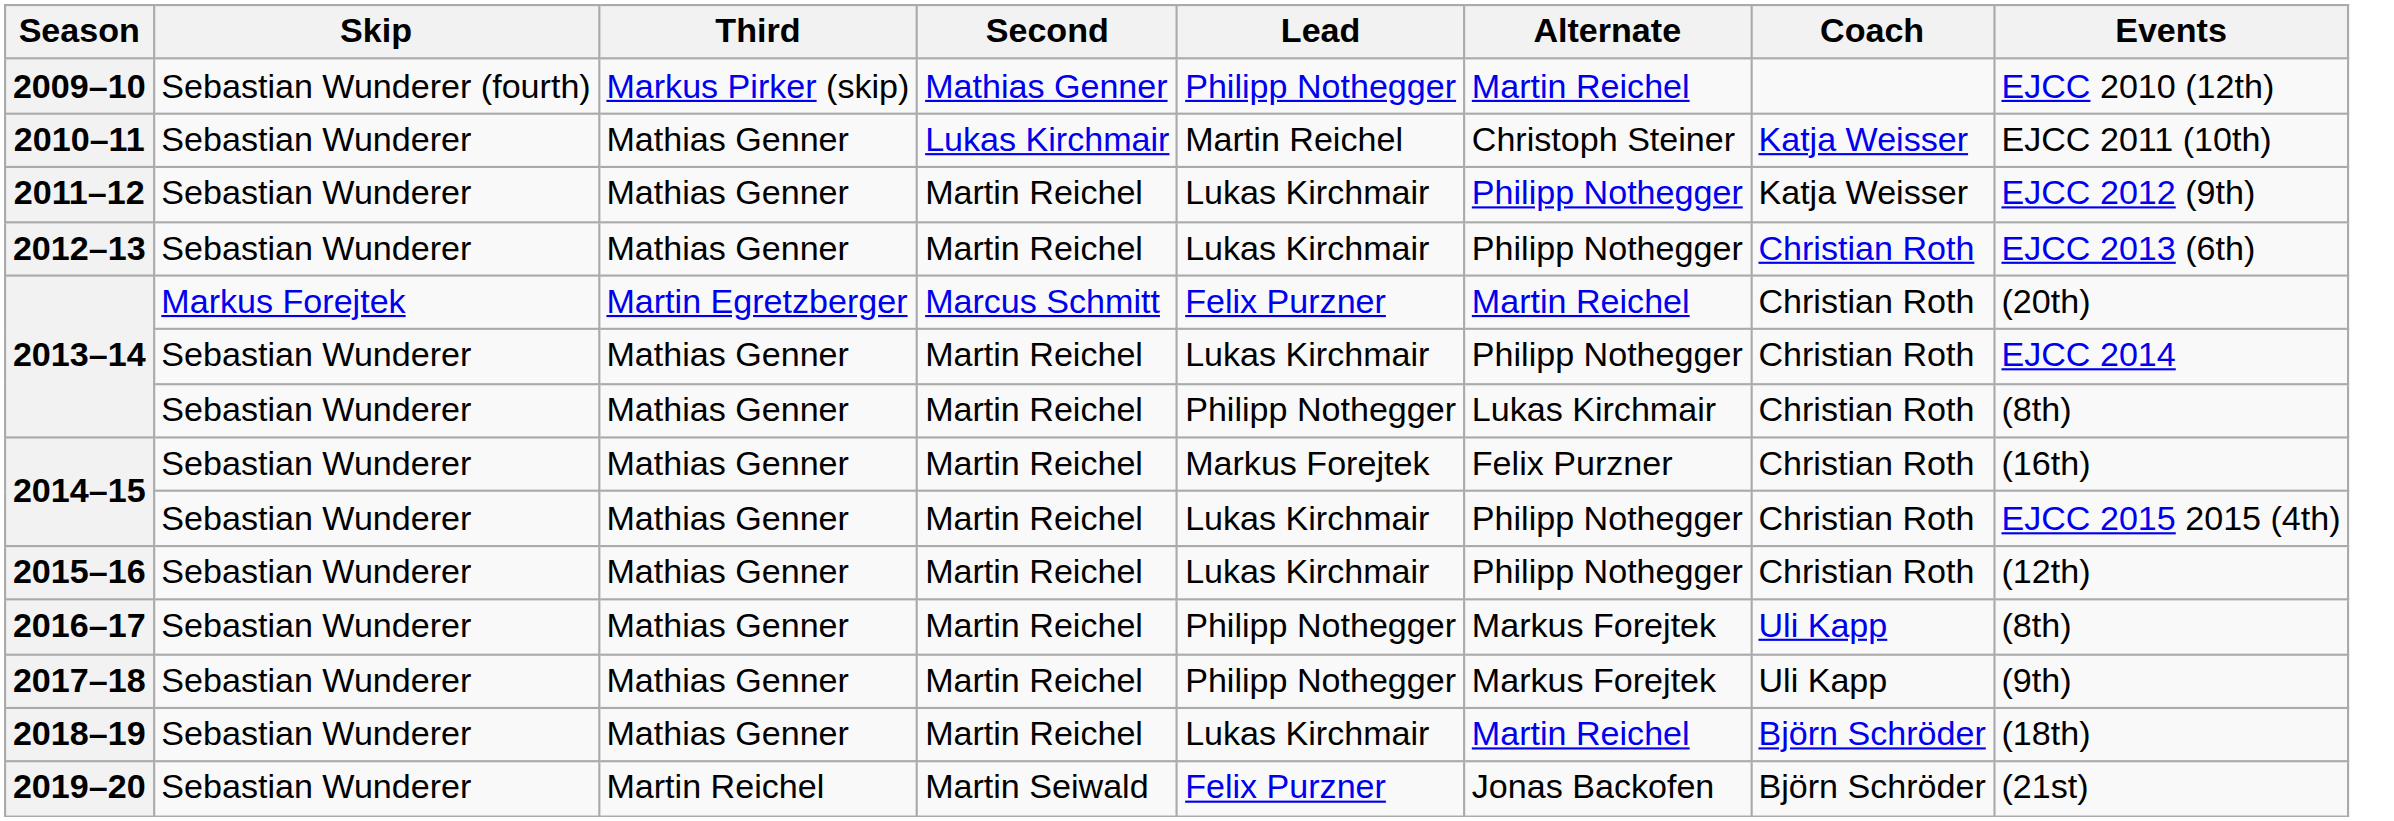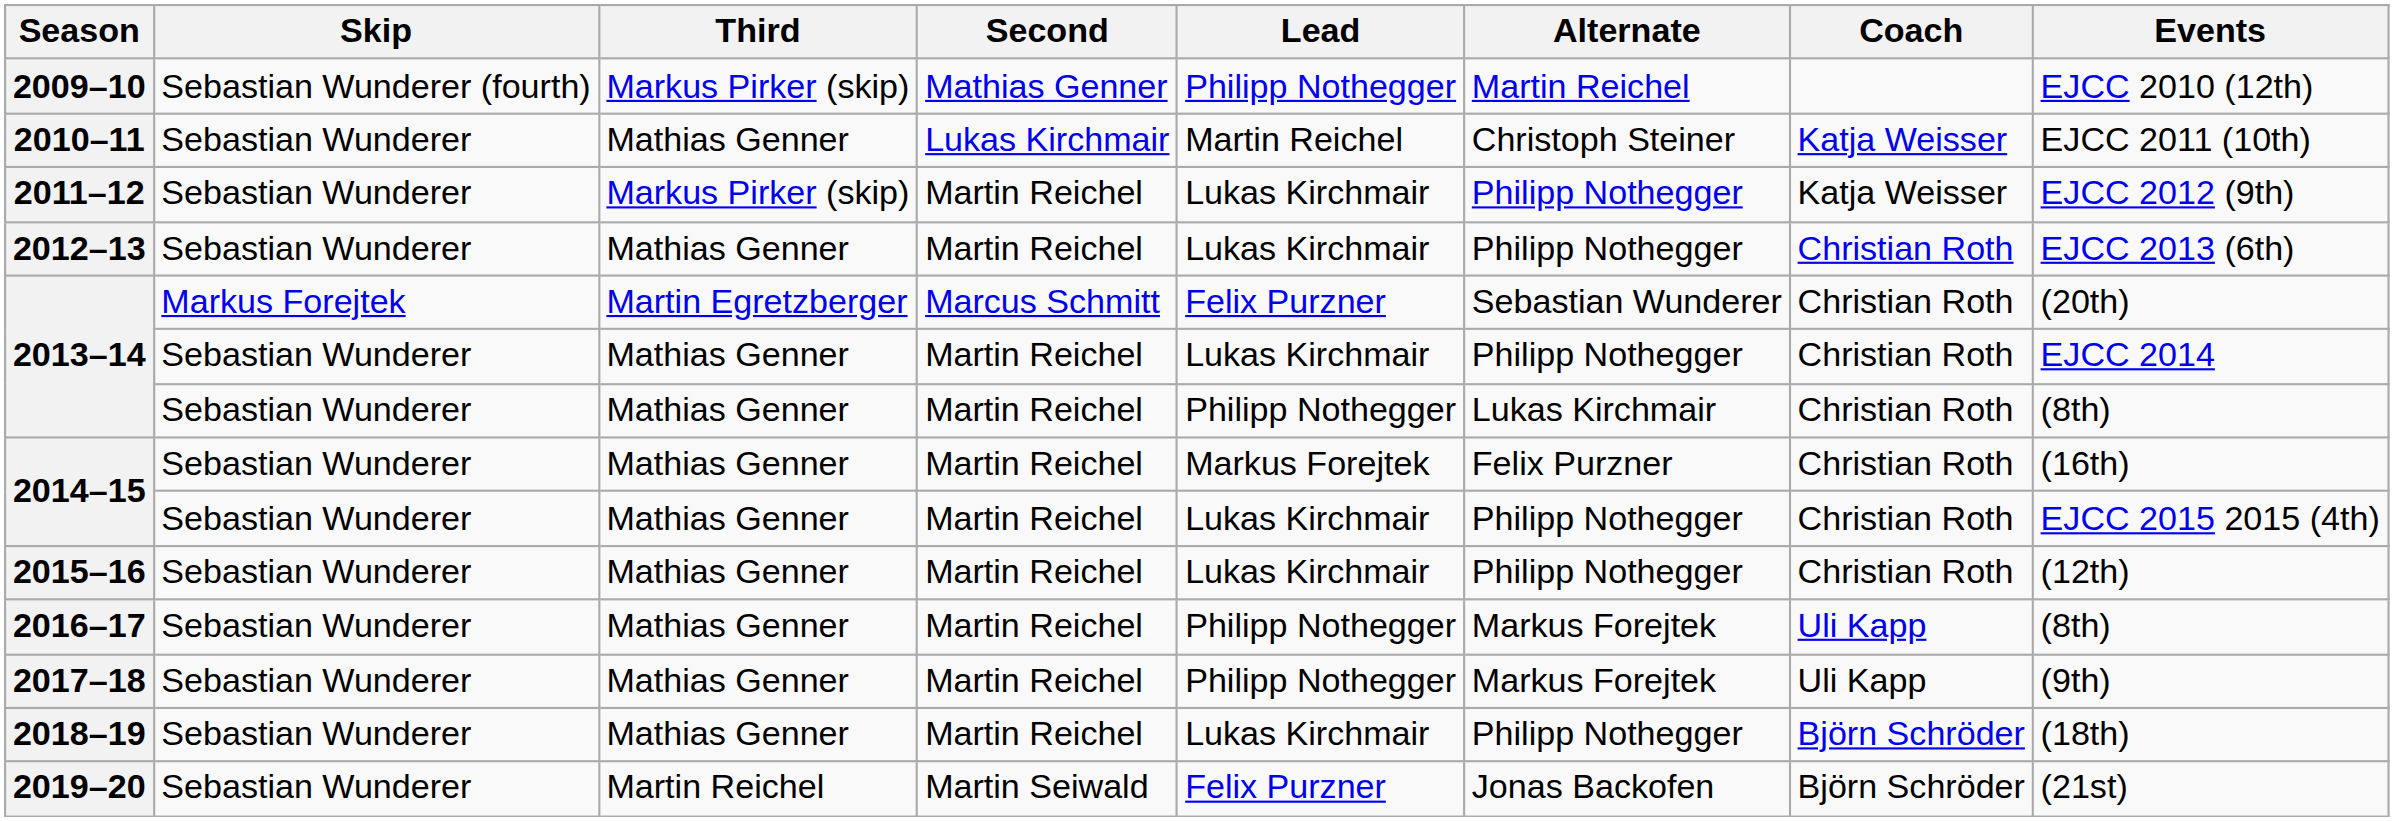 <table class="wikitable">
 <tr>
 <th scope="col">Season</th>
 <th scope="col">Skip</th>
 <th scope="col">Third</th>
 <th scope="col">Second</th>
 <th scope="col">Lead</th>
 <th scope="col">Alternate</th>
 <th scope="col">Coach</th>
 <th scope="col">Events</th>
 </tr>
 <tr>
 <th scope="row">2009–10</th>
 <td>Sebastian Wunderer (fourth)</td>
 <td><a href='#'>Markus Pirker</a> (skip)</td>
 <td><a href='#'>Mathias Genner</a></td>
 <td><a href='#'>Philipp Nothegger</a></td>
 <td><a href='#'>Martin Reichel</a></td>
 <td></td>
 <td><a href='#'>EJCC</a> 2010 (12th)</td>
 </tr>
 <tr>
 <th scope="row">2010–11</th>
 <td>Sebastian Wunderer</td>
 <td>Mathias Genner</td>
 <td><a href='#'>Lukas Kirchmair</a></td>
 <td>Martin Reichel</td>
 <td>Christoph Steiner</td>
 <td><a href='#'>Katja Weisser</a></td>
 <td>EJCC 2011 (10th)</td>
 </tr>
 <tr>
 <th scope="row">2011–12</th>
 <td>Sebastian Wunderer</td>
-<td>Mathias Genner</td>
+<td><a href='#'>Markus Pirker</a> (skip)</td>
 <td>Martin Reichel</td>
 <td>Lukas Kirchmair</td>
 <td><a href='#'>Philipp Nothegger</a></td>
 <td>Katja Weisser</td>
 <td><a href='#'>EJCC 2012</a> (9th)</td>
 </tr>
 <tr>
 <th scope="row">2012–13</th>
 <td>Sebastian Wunderer</td>
 <td>Mathias Genner</td>
 <td>Martin Reichel</td>
 <td>Lukas Kirchmair</td>
 <td>Philipp Nothegger</td>
 <td><a href='#'>Christian Roth</a></td>
 <td><a href='#'>EJCC 2013</a> (6th)</td>
 </tr>
 <tr>
 <th scope="row" rowspan="3">2013–14</th>
 <td><a href='#'>Markus Forejtek</a></td>
 <td><a href='#'>Martin Egretzberger</a></td>
 <td><a href='#'>Marcus Schmitt</a></td>
 <td><a href='#'>Felix Purzner</a></td>
-<td><a href='#'>Martin Reichel</a></td>
+<td>Sebastian Wunderer</td>
 <td>Christian Roth</td>
 <td> (20th)</td>
 </tr>
 <tr>
 <td>Sebastian Wunderer</td>
 <td>Mathias Genner</td>
 <td>Martin Reichel</td>
 <td>Lukas Kirchmair</td>
 <td>Philipp Nothegger</td>
 <td>Christian Roth</td>
 <td><a href='#'>EJCC 2014</a> </td>
 </tr>
 <tr>
 <td>Sebastian Wunderer</td>
 <td>Mathias Genner</td>
 <td>Martin Reichel</td>
 <td>Philipp Nothegger</td>
 <td>Lukas Kirchmair</td>
 <td>Christian Roth</td>
 <td> (8th)</td>
 </tr>
 <tr>
 <th scope="row" rowspan="2">2014–15</th>
 <td>Sebastian Wunderer</td>
 <td>Mathias Genner</td>
 <td>Martin Reichel</td>
 <td>Markus Forejtek</td>
 <td>Felix Purzner</td>
 <td>Christian Roth</td>
 <td> (16th)</td>
 </tr>
 <tr>
 <td>Sebastian Wunderer</td>
 <td>Mathias Genner</td>
 <td>Martin Reichel</td>
 <td>Lukas Kirchmair</td>
 <td>Philipp Nothegger</td>
 <td>Christian Roth</td>
 <td><a href='#'>EJCC 2015</a> 2015 (4th)</td>
 </tr>
 <tr>
 <th scope="row">2015–16</th>
 <td>Sebastian Wunderer</td>
 <td>Mathias Genner</td>
 <td>Martin Reichel</td>
 <td>Lukas Kirchmair</td>
 <td>Philipp Nothegger</td>
 <td>Christian Roth</td>
 <td> (12th)</td>
 </tr>
 <tr>
 <th scope="row">2016–17</th>
 <td>Sebastian Wunderer</td>
 <td>Mathias Genner</td>
 <td>Martin Reichel</td>
 <td>Philipp Nothegger</td>
 <td>Markus Forejtek</td>
 <td><a href='#'>Uli Kapp</a></td>
 <td> (8th)</td>
 </tr>
 <tr>
 <th scope="row">2017–18</th>
 <td>Sebastian Wunderer</td>
 <td>Mathias Genner</td>
 <td>Martin Reichel</td>
 <td>Philipp Nothegger</td>
 <td>Markus Forejtek</td>
 <td>Uli Kapp</td>
 <td> (9th)</td>
 </tr>
 <tr>
 <th scope="row">2018–19</th>
 <td>Sebastian Wunderer</td>
 <td>Mathias Genner</td>
 <td>Martin Reichel</td>
 <td>Lukas Kirchmair</td>
-<td><a href='#'>Martin Reichel</a></td>
+<td>Philipp Nothegger</td>
 <td><a href='#'>Björn Schröder</a></td>
 <td> (18th)</td>
 </tr>
 <tr>
 <th scope="row">2019–20</th>
 <td>Sebastian Wunderer</td>
 <td>Martin Reichel</td>
 <td>Martin Seiwald</td>
 <td><a href='#'>Felix Purzner</a></td>
 <td>Jonas Backofen</td>
 <td>Björn Schröder</td>
 <td> (21st)</td>
 </tr>
 </table>
